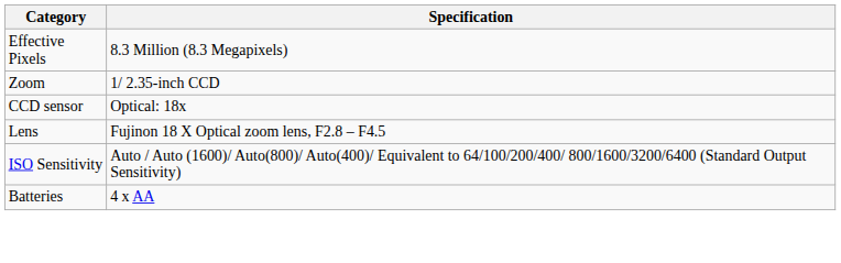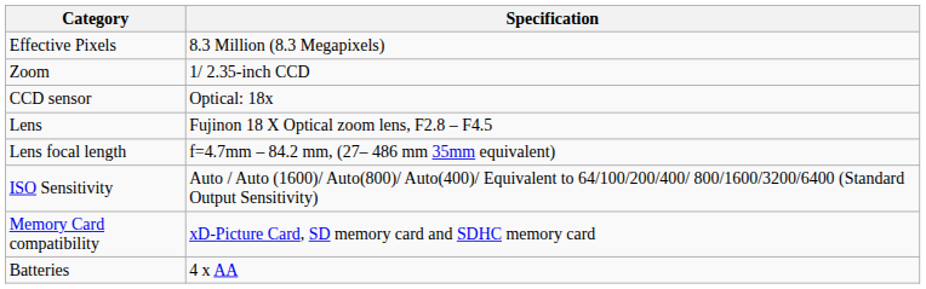 <table class="wikitable" border="1">
 <tr>
 <th>Category</th>
 <th>Specification</th>
 </tr>
 <tr>
 <td>Effective Pixels</td>
 <td>8.3 Million (8.3 Megapixels)</td>
 </tr>
 <tr>
 <td>Zoom</td>
 <td>1/ 2.35-inch CCD</td>
 </tr>
 <tr>
 <td>CCD sensor</td>
 <td>Optical: 18x <br></td>
 </tr>
 <tr>
 <td>Lens</td>
 <td>Fujinon 18 X Optical zoom lens, F2.8 – F4.5</td>
 </tr>
 <tr>
+<td>Lens focal length</td>
+<td>f=4.7mm – 84.2 mm, (27– 486 mm <a href='#'>35mm</a> equivalent)</td>
+</tr>
+<tr>
 <td><a href='#'>ISO</a> Sensitivity</td>
 <td>Auto / Auto (1600)/ Auto(800)/ Auto(400)/ Equivalent to 64/100/200/400/ 800/1600/3200/6400 (Standard Output Sensitivity)</td>
+</tr>
+<tr>
+<td><a href='#'>Memory Card</a> compatibility</td>
+<td><a href='#'>xD-Picture Card</a>, <a href='#'>SD</a> memory card and <a href='#'>SDHC</a> memory card</td>
 </tr>
 <tr>
 <td>Batteries</td>
 <td>4 x <a href='#'>AA</a></td>
 </tr>
 </table>
